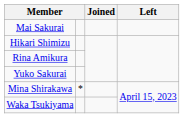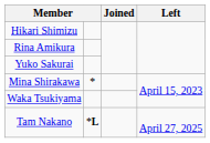 <table class="wikitable sortable" style="text-align:center;">
 <tr>
 <th colspan="2">Member</th>
 <th>Joined</th>
 <th>Left</th>
-</tr>
-<tr>
-<td><a href='#'>Mai Sakurai</a></td>
-<td></td>
-<td></td>
-<td></td>
 </tr>
 <tr>
 <td><a href='#'>Hikari Shimizu</a></td>
 <td></td>
 <td rowspan=3></td>
 <td rowspan=3></td>
 </tr>
 <tr>
 <td><a href='#'>Rina Amikura</a></td>
 <td></td>
 </tr>
 <tr>
 <td><a href='#'>Yuko Sakurai</a></td>
 <td></td>
 </tr>
 <tr>
 <td><a href='#'>Mina Shirakawa</a></td>
 <td>*</td>
 <td></td>
 <td rowspan=2><a href='#'>April 15, 2023</a></td>
 </tr>
 <tr>
 <td><a href='#'>Waka Tsukiyama</a></td>
 <td></td>
 <td></td>
 </tr>
+<tr>
+<td><a href='#'>Tam Nakano</a></td>
+<td>*<strong>L</strong></td>
+<td></td>
+<td><br><a href='#'>April 27, 2025</a></td>
+</tr>
 </table>
